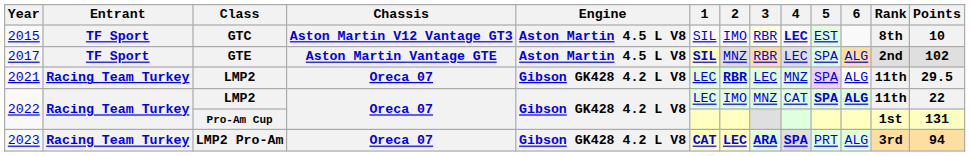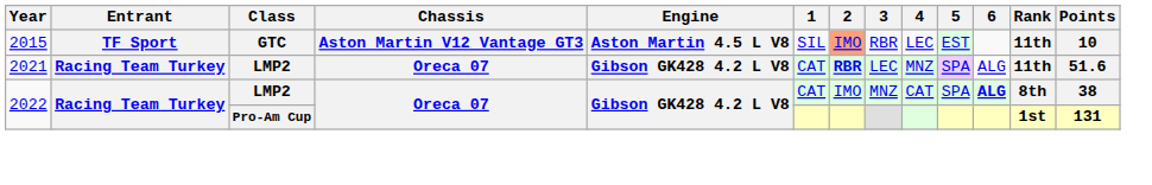 <table class="wikitable" style="text-align:center; font-size:85%">
 <tr>
 <th>Year</th>
 <th>Entrant</th>
 <th>Class</th>
 <th>Chassis</th>
 <th>Engine</th>
 <th>1</th>
 <th>2</th>
 <th>3</th>
 <th>4</th>
 <th>5</th>
 <th>6</th>
 <th>Rank</th>
 <th>Points</th>
 </tr>
 <tr>
 <td><a href='#'>2015</a></td>
 <th nowrap><a href='#'>TF Sport</a></th>
 <th nowrap>GTC</th>
 <th nowrap><a href='#'>Aston Martin V12 Vantage GT3</a></th>
 <th nowrap><a href='#'>Aston Martin</a> 4.5 L V8</th>
 <td><a href='#'>SIL</a></td>
-<td><a href='#'>IMO</a></td>
-<td style="background: lightyellow;"><a href='#'>RBR</a></td>
-<td><strong><a href='#'>LEC</a></strong></td>
+<td style="background: lightsalmon;"><a href='#'>IMO</a></td>
+<td><a href='#'>RBR</a></td>
+<td><a href='#'>LEC</a></td>
 <td style="background:#DFFFDF;"><a href='#'>EST</a><br></td>
 <td></td>
-<th>8th</th>
+<th>11th</th>
 <th>10</th>
-</tr>
-<tr>
-<td><a href='#'>2017</a></td>
-<th nowrap><a href='#'>TF Sport</a></th>
-<th>GTE</th>
-<th nowrap><a href='#'>Aston Martin Vantage GTE</a></th>
-<th nowrap><a href='#'>Aston Martin</a> 4.5 L V8</th>
-<td style="background:#FFFFBF;"><strong><a href='#'>SIL</a></strong><br></td>
-<td style="background:#DFDFDF;"><a href='#'>MNZ</a><br></td>
-<td style="background:#FFDF9F;"><a href='#'>RBR</a><br></td>
-<td style="background:#DFDFDF;"><a href='#'>LEC</a><br></td>
-<td style="background:#DFFFDF;"><a href='#'>SPA</a><br></td>
-<td style="background:#FFDF9F;"><a href='#'>ALG</a><br></td>
-<th style="background:#DFDFDF;">2nd</th>
-<th style="background:#DFDFDF;">102</th>
 </tr>
 <tr>
 <td><a href='#'>2021</a></td>
 <th nowrap><a href='#'>Racing Team Turkey</a></th>
 <th>LMP2</th>
 <th nowrap><a href='#'>Oreca 07</a></th>
 <th nowrap><a href='#'>Gibson</a> GK428 4.2 L V8</th>
-<td style="background:#DFFFDF;"><a href='#'>LEC</a><br></td>
+<td style="background:#DFFFDF;"><a href='#'>CAT</a><br></td>
 <td style="background:#DFFFDF;"><strong><a href='#'>RBR</a></strong><br></td>
 <td style="background:#DFFFDF;"><a href='#'>LEC</a><br></td>
 <td style="background:#DFFFDF;"><a href='#'>MNZ</a><br></td>
 <td style="background:#EFCFFF;"><a href='#'>SPA</a><br></td>
 <td style="background:#FFFFFF;"><a href='#'>ALG</a><br></td>
 <th>11th</th>
-<th>29.5</th>
+<th>51.6</th>
 </tr>
 <tr>
 <td rowspan="2"><a href='#'>2022</a></td>
 <th rowspan="2" nowrap><a href='#'>Racing Team Turkey</a></th>
 <th>LMP2</th>
 <th rowspan="2" nowrap><a href='#'>Oreca 07</a></th>
 <th rowspan="2" nowrap><a href='#'>Gibson</a> GK428 4.2 L V8</th>
-<td style="background:#DFFFDF;"><a href='#'>LEC</a><br></td>
+<td style="background:#DFFFDF;"><a href='#'>CAT</a><br></td>
 <td style="background:#DFFFDF;"><a href='#'>IMO</a><br></td>
 <td style="background:#DFFFDF;"><a href='#'>MNZ</a><br></td>
 <td style="background:#DFFFDF;"><a href='#'>CAT</a><br></td>
-<td style="background:#DFFFDF;"><strong><a href='#'>SPA</a><br></strong></td>
+<td style="background:#DFFFDF;"><a href='#'>SPA</a><br></td>
 <td style="background:#DFFFDF;"><strong><a href='#'>ALG</a></strong><br></td>
-<th>11th</th>
-<th>22</th>
+<th>8th</th>
+<th>38</th>
 </tr>
 <tr>
 <th><small>Pro-Am Cup</small></th>
 <td style="background:#FFFFBF;"></td>
 <td style="background:#FFFFBF;"></td>
 <td style="background:#DFDFDF;"></td>
 <td style="background:#DFFFDF;"></td>
 <td style="background:#FFFFBF;"></td>
 <td style="background:#FFFFBF;"></td>
 <th style="background:#FFFFBF;">1st</th>
 <th style="background:#FFFFBF;">131</th>
 </tr>
-<tr>
-<td><a href='#'>2023</a></td>
-<th><a href='#'>Racing Team Turkey</a></th>
-<th>LMP2 Pro-Am</th>
-<th><a href='#'>Oreca 07</a></th>
-<th><a href='#'>Gibson</a> GK428 4.2 L V8</th>
-<td style="background:#FFFFBF;"><strong><a href='#'>CAT</a></strong><br></td>
-<td style="background:#FFFFBF;"><strong><a href='#'>LEC</a></strong><br></td>
-<td style="background:#DFFFDF;"><strong><a href='#'>ARA</a></strong><br></td>
-<td style="background:#DFDFDF;"><strong><a href='#'>SPA</a></strong><br></td>
-<td style="background:#DFFFDF;"><a href='#'>PRT</a><br></td>
-<td style="background:#DFFFDF;"><a href='#'>ALG</a><br></td>
-<th style="background:#FFDF9F;">3rd</th>
-<th style="background:#FFDF9F;">94</th>
-</tr>
 </table>
